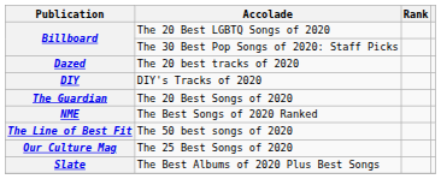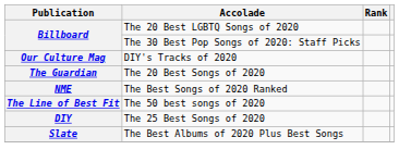 <table class="wikitable sortable plainrowheaders">
 <tr>
 <th scope="col">Publication</th>
 <th scope="col">Accolade</th>
 <th scope="col">Rank</th>
 <th scope="col" class="unsortable"></th>
 </tr>
 <tr>
 <th scope="row" rowspan=2><em><a href='#'>Billboard</a></em></th>
 <td>The 20 Best LGBTQ Songs of 2020</td>
 <td></td>
 <td></td>
 </tr>
 <tr>
 <td>The 30 Best Pop Songs of 2020: Staff Picks</td>
 <td></td>
 <td></td>
 </tr>
 <tr>
-<th scope="row"><em><a href='#'>Dazed</a></em></th>
-<td>The 20 best tracks of 2020</td>
-<td></td>
-<td></td>
-</tr>
-<tr>
-<th scope="row"><em><a href='#'>DIY</a></em></th>
+<th scope="row"><em><a href='#'>Our Culture Mag</a></em></th>
 <td>DIY's Tracks of 2020</td>
 <td></td>
 <td></td>
 </tr>
 <tr>
 <th scope="row"><em><a href='#'>The Guardian</a></em></th>
 <td>The 20 Best Songs of 2020</td>
 <td></td>
 <td></td>
 </tr>
 <tr>
 <th scope="row"><em><a href='#'>NME</a></em></th>
 <td>The Best Songs of 2020 Ranked</td>
 <td></td>
 <td></td>
 </tr>
 <tr>
 <th scope="row"><em><a href='#'>The Line of Best Fit</a></em></th>
 <td>The 50 best songs of 2020</td>
 <td></td>
 <td></td>
 </tr>
 <tr>
-<th scope="row"><em><a href='#'>Our Culture Mag</a></em></th>
+<th scope="row"><em><a href='#'>DIY</a></em></th>
 <td>The 25 Best Songs of 2020</td>
 <td></td>
 <td></td>
 </tr>
 <tr>
 <th scope="row"><em><a href='#'>Slate</a></em></th>
 <td>The Best Albums of 2020 Plus Best Songs</td>
 <td></td>
 <td></td>
 </tr>
 <tr>
 </tr>
 </table>
